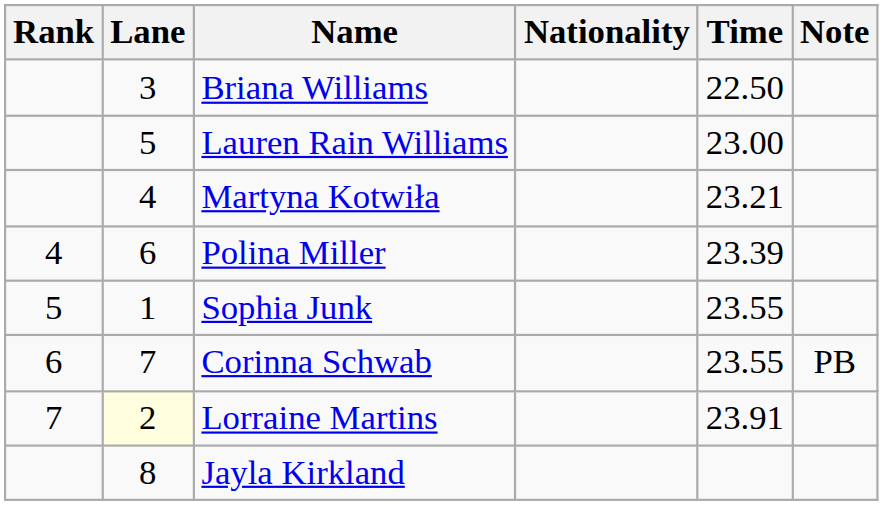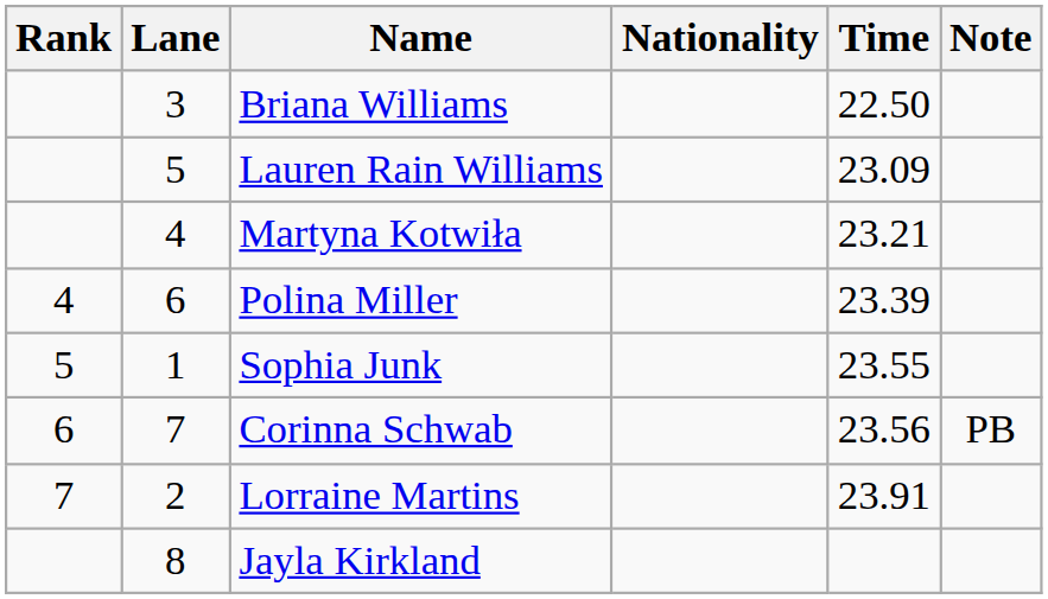 <table class="wikitable sortable" style="text-align:center">
 <tr>
 <th>Rank</th>
 <th>Lane</th>
 <th>Name</th>
 <th>Nationality</th>
 <th>Time</th>
 <th>Note</th>
 </tr>
 <tr>
 <td></td>
 <td>3</td>
 <td align=left><a href='#'>Briana Williams</a></td>
 <td align=left></td>
 <td>22.50</td>
 <td></td>
 </tr>
 <tr>
 <td></td>
 <td>5</td>
 <td align=left><a href='#'>Lauren Rain Williams</a></td>
 <td align=left></td>
-<td>23.00</td>
+<td>23.09</td>
 <td></td>
 </tr>
 <tr>
 <td></td>
 <td>4</td>
 <td align=left><a href='#'>Martyna Kotwiła</a></td>
 <td align=left></td>
 <td>23.21</td>
 <td></td>
 </tr>
 <tr>
 <td>4</td>
 <td>6</td>
 <td align=left><a href='#'>Polina Miller</a></td>
 <td align=left></td>
 <td>23.39</td>
 <td></td>
 </tr>
 <tr>
 <td>5</td>
 <td>1</td>
 <td align=left><a href='#'>Sophia Junk</a></td>
 <td align=left></td>
 <td>23.55</td>
 <td></td>
 </tr>
 <tr>
 <td>6</td>
 <td>7</td>
 <td align=left><a href='#'>Corinna Schwab</a></td>
 <td align=left></td>
-<td>23.55</td>
+<td>23.56</td>
 <td>PB</td>
 </tr>
 <tr>
 <td>7</td>
-<td style="background: lightyellow;">2</td>
+<td>2</td>
 <td align=left><a href='#'>Lorraine Martins</a></td>
 <td align=left></td>
 <td>23.91</td>
 <td></td>
 </tr>
 <tr>
 <td></td>
 <td>8</td>
 <td align=left><a href='#'>Jayla Kirkland</a></td>
 <td align=left></td>
 <td></td>
 <td></td>
 </tr>
 </table>
